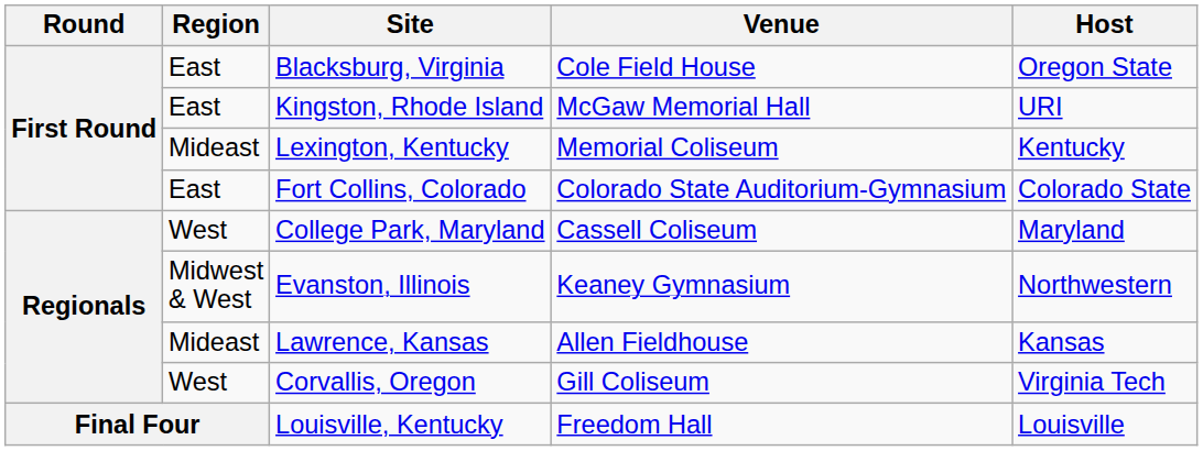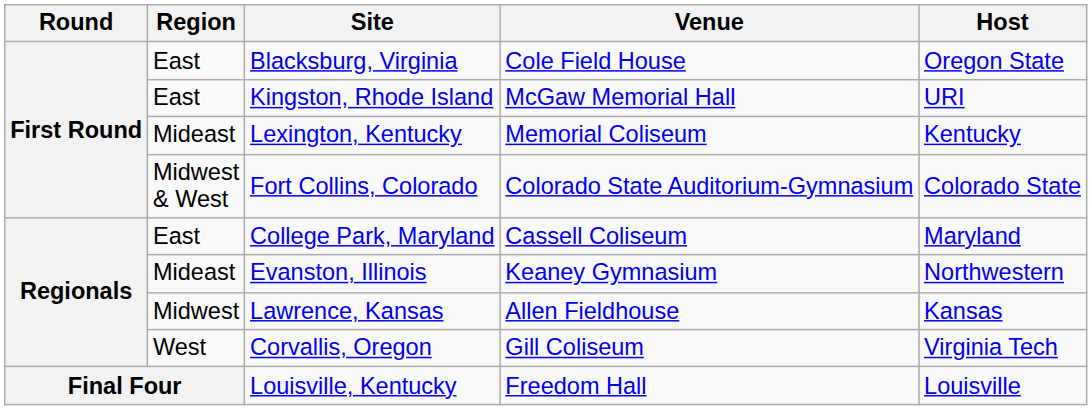 <table class="wikitable">
 <tr>
 <th>Round</th>
 <th>Region</th>
 <th>Site</th>
 <th>Venue</th>
 <th>Host</th>
 </tr>
 <tr>
 <th rowspan="4">First Round</th>
 <td>East</td>
 <td><a href='#'>Blacksburg, Virginia</a></td>
 <td><a href='#'>Cole Field House</a></td>
 <td><a href='#'>Oregon State</a></td>
 </tr>
 <tr>
 <td>East</td>
 <td><a href='#'>Kingston, Rhode Island</a></td>
 <td><a href='#'>McGaw Memorial Hall</a></td>
 <td><a href='#'>URI</a></td>
 </tr>
 <tr>
 <td>Mideast</td>
 <td><a href='#'>Lexington, Kentucky</a></td>
 <td><a href='#'>Memorial Coliseum</a></td>
 <td><a href='#'>Kentucky</a></td>
 </tr>
 <tr>
-<td>East</td>
+<td>Midwest<br>& West</td>
 <td><a href='#'>Fort Collins, Colorado</a></td>
 <td><a href='#'>Colorado State Auditorium-Gymnasium</a></td>
 <td><a href='#'>Colorado State</a></td>
 </tr>
 <tr>
 <th rowspan="4">Regionals</th>
-<td>West</td>
+<td>East</td>
 <td><a href='#'>College Park, Maryland</a></td>
 <td><a href='#'>Cassell Coliseum</a></td>
 <td><a href='#'>Maryland</a></td>
 </tr>
 <tr>
-<td>Midwest<br>& West</td>
+<td>Mideast</td>
 <td><a href='#'>Evanston, Illinois</a></td>
 <td><a href='#'>Keaney Gymnasium</a></td>
 <td><a href='#'>Northwestern</a></td>
 </tr>
 <tr>
-<td>Mideast</td>
+<td>Midwest</td>
 <td><a href='#'>Lawrence, Kansas</a></td>
 <td><a href='#'>Allen Fieldhouse</a></td>
 <td><a href='#'>Kansas</a></td>
 </tr>
 <tr>
 <td>West</td>
 <td><a href='#'>Corvallis, Oregon</a></td>
 <td><a href='#'>Gill Coliseum</a></td>
 <td><a href='#'>Virginia Tech</a></td>
 </tr>
 <tr>
 <th colspan="2">Final Four</th>
 <td><a href='#'>Louisville, Kentucky</a></td>
 <td><a href='#'>Freedom Hall</a></td>
 <td><a href='#'>Louisville</a></td>
 </tr>
 </table>
